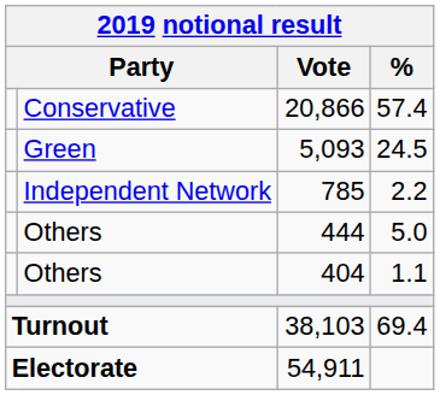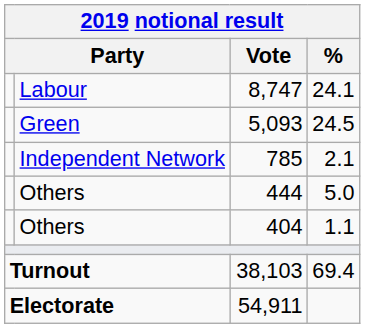 <table class="wikitable">
 <tr>
 <th colspan="4"><a href='#'>2019</a> <a href='#'>notional result</a></th>
 </tr>
 <tr>
 <th bgcolor="#DDDDFF" width="130px" colspan="2">Party</th>
 <th bgcolor="#DDDDFF" width="50px">Vote</th>
 <th bgcolor="#DDDDFF" width="30px">%</th>
 </tr>
 <tr>
 <td></td>
-<td><a href='#'>Conservative</a></td>
-<td align=right>20,866</td>
-<td align=right>57.4</td>
+<td><a href='#'>Labour</a></td>
+<td align=right>8,747</td>
+<td align=right>24.1</td>
 </tr>
 <tr>
 <td></td>
 <td><a href='#'>Green</a></td>
 <td align=right>5,093</td>
 <td align=right>24.5</td>
 </tr>
 <tr>
 <td></td>
 <td><a href='#'>Independent Network</a></td>
 <td align=right>785</td>
-<td align=right>2.2</td>
+<td align=right>2.1</td>
 </tr>
 <tr>
 <td></td>
 <td>Others</td>
 <td align=right>444</td>
 <td align=right>5.0</td>
 </tr>
 <tr>
 <td></td>
 <td>Others</td>
 <td align=right>404</td>
 <td align=right>1.1</td>
 </tr>
 <tr>
 <td colspan="4" bgcolor="#EAECF0"></td>
 </tr>
 <tr>
 <td colspan="2"><strong>Turnout</strong></td>
 <td align=right>38,103</td>
 <td align=right>69.4</td>
 </tr>
 <tr>
 <td colspan="2"><strong>Electorate</strong></td>
 <td align=right>54,911</td>
 </tr>
 </table>
